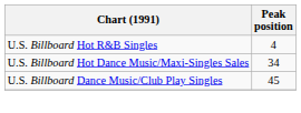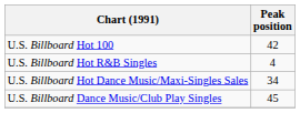 <table class="wikitable">
 <tr>
 <th>Chart (1991)</th>
 <th>Peak<br>position</th>
+</tr>
+<tr>
+<td>U.S. <em>Billboard</em> <a href='#'>Hot 100</a></td>
+<td align="center">42</td>
 </tr>
 <tr>
 <td>U.S. <em>Billboard</em> <a href='#'>Hot R&B Singles</a></td>
 <td align="center">4</td>
 </tr>
 <tr>
 <td>U.S. <em>Billboard</em> <a href='#'>Hot Dance Music/Maxi-Singles Sales</a></td>
 <td align="center">34</td>
 </tr>
 <tr>
 <td>U.S. <em>Billboard</em> <a href='#'>Dance Music/Club Play Singles</a></td>
 <td align="center">45</td>
 </tr>
 <tr>
 </tr>
 </table>
